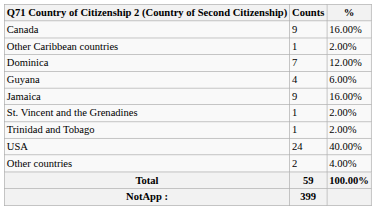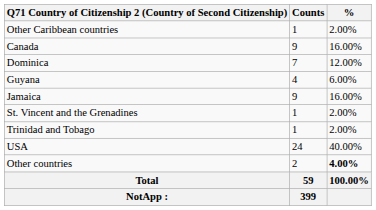 <table class="wikitable sortable">
 <tr>
 <th>Q71 Country of Citizenship 2 (Country of Second Citizenship)</th>
 <th>Counts</th>
 <th>%</th>
 </tr>
 <tr>
+<td>Other Caribbean countries</td>
+<td>1</td>
+<td>2.00%</td>
+</tr>
+<tr>
 <td>Canada</td>
 <td>9</td>
 <td>16.00%</td>
-</tr>
-<tr>
-<td>Other Caribbean countries</td>
-<td>1</td>
-<td>2.00%</td>
 </tr>
 <tr>
 <td>Dominica</td>
 <td>7</td>
 <td>12.00%</td>
 </tr>
 <tr>
 <td>Guyana</td>
 <td>4</td>
 <td>6.00%</td>
 </tr>
 <tr>
 <td>Jamaica</td>
 <td>9</td>
 <td>16.00%</td>
 </tr>
 <tr>
 <td>St. Vincent and the Grenadines</td>
 <td>1</td>
 <td>2.00%</td>
 </tr>
 <tr>
 <td>Trinidad and Tobago</td>
 <td>1</td>
 <td>2.00%</td>
 </tr>
 <tr>
 <td>USA</td>
 <td>24</td>
 <td>40.00%</td>
 </tr>
 <tr>
 <td>Other countries</td>
 <td>2</td>
-<td>4.00%</td>
+<td><strong>4.00%</strong></td>
 </tr>
 <tr>
 <th>Total</th>
 <th>59</th>
 <th>100.00%</th>
 </tr>
 <tr>
 <th>NotApp :</th>
 <th>399</th>
 <th></th>
 </tr>
 </table>
